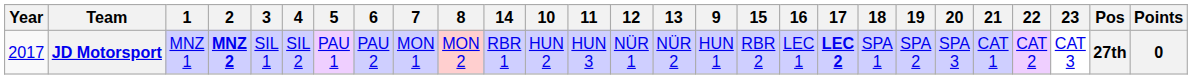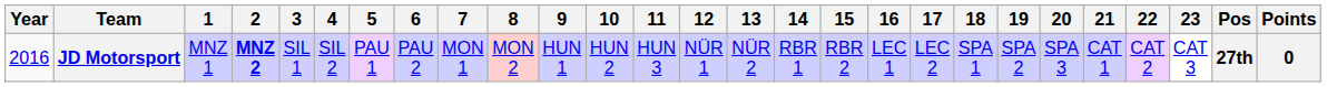 <table class="wikitable" style="text-align:center; font-size:90%">
 <tr>
 <th>Year</th>
 <th>Team</th>
 <th>1</th>
 <th>2</th>
 <th>3</th>
 <th>4</th>
 <th>5</th>
 <th>6</th>
 <th>7</th>
 <th>8</th>
-<th>14</th>
+<th>9</th>
 <th>10</th>
 <th>11</th>
 <th>12</th>
 <th>13</th>
-<th>9</th>
+<th>14</th>
 <th>15</th>
 <th>16</th>
 <th>17</th>
 <th>18</th>
 <th>19</th>
 <th>20</th>
 <th>21</th>
 <th>22</th>
 <th>23</th>
 <th>Pos</th>
 <th>Points</th>
 </tr>
 <tr>
-<td><a href='#'>2017</a></td>
+<td><a href='#'>2016</a></td>
 <th><a href='#'>JD Motorsport</a></th>
 <td style="background:#CFCFFF;"><a href='#'>MNZ<br>1</a><br></td>
 <td style="background:#CFCFFF;"><strong><a href='#'>MNZ<br>2</a><br></strong></td>
 <td style="background:#CFCFFF;"><a href='#'>SIL<br>1</a><br></td>
 <td style="background:#CFCFFF;"><a href='#'>SIL<br>2</a><br></td>
 <td style="background:#EFCFFF;"><a href='#'>PAU<br>1</a><br></td>
 <td style="background:#CFCFFF;"><a href='#'>PAU<br>2</a><br></td>
 <td style="background:#CFCFFF;"><a href='#'>MON<br>1</a><br></td>
 <td style="background:#FFCFCF;"><a href='#'>MON<br>2</a><br></td>
-<td style="background:#CFCFFF;"><a href='#'>RBR<br>1</a><br></td>
+<td style="background:#CFCFFF;"><a href='#'>HUN<br>1</a><br></td>
 <td style="background:#CFCFFF;"><a href='#'>HUN<br>2</a><br></td>
 <td style="background:#CFCFFF;"><a href='#'>HUN<br>3</a><br></td>
 <td style="background:#CFCFFF;"><a href='#'>NÜR<br>1</a><br></td>
 <td style="background:#CFCFFF;"><a href='#'>NÜR<br>2</a><br></td>
-<td style="background:#CFCFFF;"><a href='#'>HUN<br>1</a><br></td>
+<td style="background:#CFCFFF;"><a href='#'>RBR<br>1</a><br></td>
 <td style="background:#CFCFFF;"><a href='#'>RBR<br>2</a><br></td>
 <td style="background:#CFCFFF;"><a href='#'>LEC<br>1</a><br></td>
-<td style="background:#CFCFFF;"><strong><a href='#'>LEC<br>2</a><br></strong></td>
+<td style="background:#CFCFFF;"><a href='#'>LEC<br>2</a><br></td>
 <td style="background:#CFCFFF;"><a href='#'>SPA<br>1</a><br></td>
 <td style="background:#CFCFFF;"><a href='#'>SPA<br>2</a><br></td>
 <td style="background:#CFCFFF;"><a href='#'>SPA<br>3</a><br></td>
 <td style="background:#CFCFFF;"><a href='#'>CAT<br>1</a><br></td>
 <td style="background:#EFCFFF;"><a href='#'>CAT<br>2</a><br></td>
 <td style="background:#FFFFFF;"><a href='#'>CAT<br>3</a><br></td>
 <th>27th</th>
 <th>0</th>
 </tr>
 </table>
